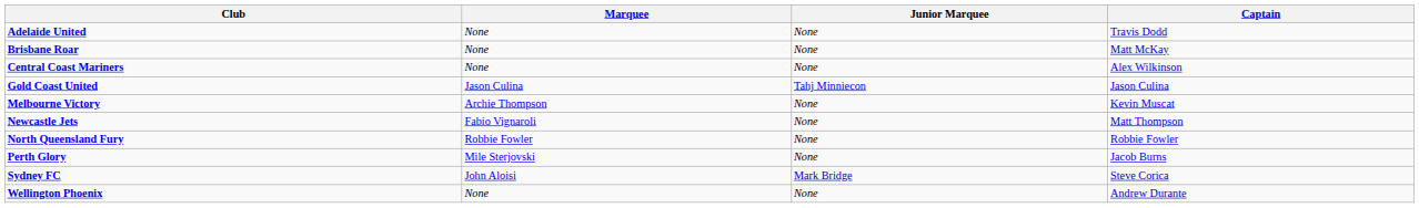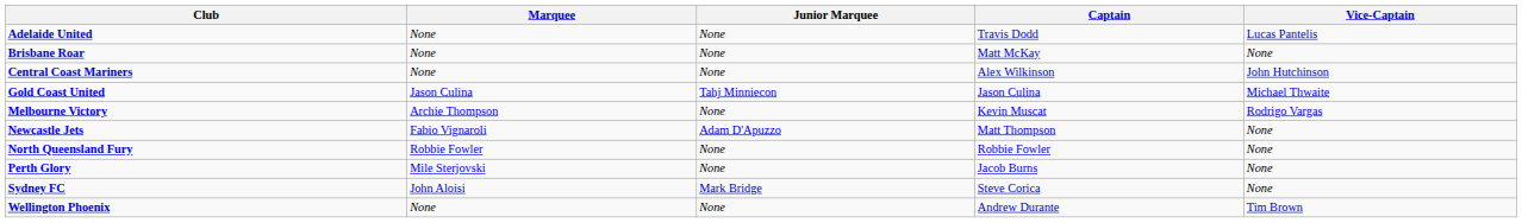 <table class="wikitable" style="width:100%">
 <tr>
 <th>Club</th>
 <th><a href='#'>Marquee</a></th>
 <th>Junior Marquee</th>
 <th><a href='#'>Captain</a></th>
+<th><a href='#'>Vice-Captain</a></th>
 </tr>
 <tr style="vertical-align:top;">
 <td><strong><a href='#'>Adelaide United</a></strong></td>
 <td><em>None</em></td>
 <td><em>None</em></td>
 <td> <a href='#'>Travis Dodd</a></td>
+<td> <a href='#'>Lucas Pantelis</a></td>
 </tr>
 <tr style="vertical-align:top;">
 <td><strong><a href='#'>Brisbane Roar</a></strong></td>
 <td><em>None</em></td>
 <td><em>None</em></td>
 <td> <a href='#'>Matt McKay</a></td>
+<td><em>None</em></td>
 </tr>
 <tr style="vertical-align:top;">
 <td><strong><a href='#'>Central Coast Mariners</a></strong></td>
 <td><em>None</em></td>
 <td><em>None</em></td>
 <td> <a href='#'>Alex Wilkinson</a></td>
+<td> <a href='#'>John Hutchinson</a></td>
 </tr>
 <tr style="vertical-align:top;">
 <td><strong><a href='#'>Gold Coast United</a></strong></td>
 <td> <a href='#'>Jason Culina</a></td>
 <td> <a href='#'>Tahj Minniecon</a></td>
 <td> <a href='#'>Jason Culina</a></td>
+<td> <a href='#'>Michael Thwaite</a></td>
 </tr>
 <tr style="vertical-align:top;">
 <td><strong><a href='#'>Melbourne Victory</a></strong></td>
 <td> <a href='#'>Archie Thompson</a></td>
 <td><em>None</em></td>
 <td> <a href='#'>Kevin Muscat</a></td>
+<td> <a href='#'>Rodrigo Vargas</a></td>
 </tr>
 <tr style="vertical-align:top;">
 <td><strong><a href='#'>Newcastle Jets</a></strong></td>
 <td> <a href='#'>Fabio Vignaroli</a></td>
+<td> <a href='#'>Adam D'Apuzzo</a></td>
+<td> <a href='#'>Matt Thompson</a></td>
 <td><em>None</em></td>
-<td> <a href='#'>Matt Thompson</a></td>
 </tr>
 <tr style="vertical-align:top;">
 <td><strong><a href='#'>North Queensland Fury</a></strong></td>
 <td> <a href='#'>Robbie Fowler</a></td>
 <td><em>None</em></td>
 <td> <a href='#'>Robbie Fowler</a></td>
+<td><em>None</em></td>
 </tr>
 <tr style="vertical-align:top;">
 <td><strong><a href='#'>Perth Glory</a></strong></td>
 <td> <a href='#'>Mile Sterjovski</a></td>
 <td><em>None</em></td>
 <td> <a href='#'>Jacob Burns</a></td>
+<td><em>None</em></td>
 </tr>
 <tr style="vertical-align:top;">
 <td><strong><a href='#'>Sydney FC</a></strong></td>
 <td> <a href='#'>John Aloisi</a></td>
 <td> <a href='#'>Mark Bridge</a></td>
 <td> <a href='#'>Steve Corica</a></td>
+<td><em>None</em></td>
 </tr>
 <tr style="vertical-align:top;">
 <td><strong><a href='#'>Wellington Phoenix</a></strong></td>
 <td><em>None</em></td>
 <td><em>None</em></td>
 <td> <a href='#'>Andrew Durante</a></td>
+<td> <a href='#'>Tim Brown</a></td>
 </tr>
 </table>
